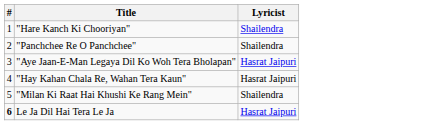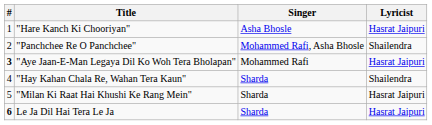 <table class="wikitable" style="font-size:95%;">
 <tr>
 <th>#</th>
 <th>Title</th>
+<th>Singer</th>
 <th>Lyricist</th>
 </tr>
 <tr>
 <td>1</td>
 <td>"Hare Kanch Ki Chooriyan"</td>
-<td><a href='#'>Shailendra</a></td>
+<td><a href='#'>Asha Bhosle</a></td>
+<td><a href='#'>Hasrat Jaipuri</a></td>
 </tr>
 <tr>
 <td>2</td>
 <td>"Panchchee Re O Panchchee"</td>
+<td><a href='#'>Mohammed Rafi</a>, Asha Bhosle</td>
 <td>Shailendra</td>
 </tr>
 <tr>
-<td>3</td>
+<td><strong>3</strong></td>
 <td>"Aye Jaan-E-Man Legaya Dil Ko Woh Tera Bholapan"</td>
+<td>Mohammed Rafi</td>
 <td><a href='#'>Hasrat Jaipuri</a></td>
 </tr>
 <tr>
 <td>4</td>
 <td>"Hay Kahan Chala Re, Wahan Tera Kaun"</td>
-<td>Hasrat Jaipuri</td>
+<td><a href='#'>Sharda</a></td>
+<td>Shailendra</td>
 </tr>
 <tr>
 <td>5</td>
 <td>"Milan Ki Raat Hai Khushi Ke Rang Mein"</td>
-<td>Shailendra</td>
+<td>Sharda</td>
+<td>Hasrat Jaipuri</td>
 </tr>
 <tr>
 <td><strong>6</strong></td>
 <td>Le Ja Dil Hai Tera Le Ja</td>
+<td><a href='#'>Sharda</a></td>
 <td><a href='#'>Hasrat Jaipuri</a></td>
 </tr>
 </table>
